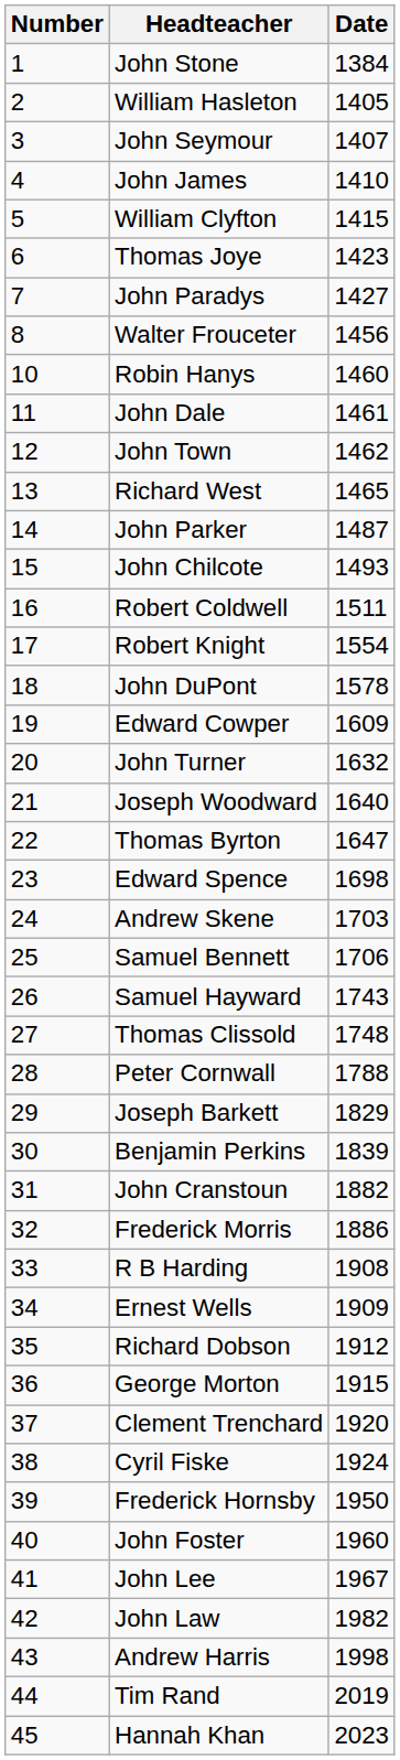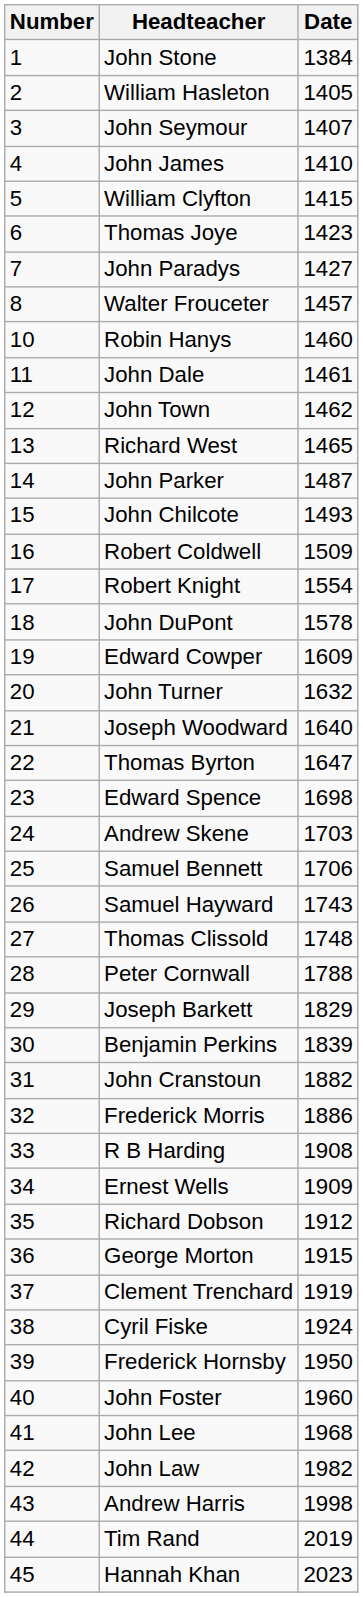 <table class="wikitable">
 <tr>
 <th>Number</th>
 <th>Headteacher</th>
 <th>Date</th>
 </tr>
 <tr>
 <td>1</td>
 <td>John Stone</td>
 <td>1384</td>
 </tr>
 <tr>
 <td>2</td>
 <td>William Hasleton</td>
 <td>1405</td>
 </tr>
 <tr>
 <td>3</td>
 <td>John Seymour</td>
 <td>1407</td>
 </tr>
 <tr>
 <td>4</td>
 <td>John James</td>
 <td>1410</td>
 </tr>
 <tr>
 <td>5</td>
 <td>William Clyfton</td>
 <td>1415</td>
 </tr>
 <tr>
 <td>6</td>
 <td>Thomas Joye</td>
 <td>1423</td>
 </tr>
 <tr>
 <td>7</td>
 <td>John Paradys</td>
 <td>1427</td>
 </tr>
 <tr>
 <td>8</td>
 <td>Walter Frouceter</td>
-<td>1456</td>
+<td>1457</td>
 </tr>
 <tr>
 <td>10</td>
 <td>Robin Hanys</td>
 <td>1460</td>
 </tr>
 <tr>
 <td>11</td>
 <td>John Dale</td>
 <td>1461</td>
 </tr>
 <tr>
 <td>12</td>
 <td>John Town</td>
 <td>1462</td>
 </tr>
 <tr>
 <td>13</td>
 <td>Richard West</td>
 <td>1465</td>
 </tr>
 <tr>
 <td>14</td>
 <td>John Parker</td>
 <td>1487</td>
 </tr>
 <tr>
 <td>15</td>
 <td>John Chilcote</td>
 <td>1493</td>
 </tr>
 <tr>
 <td>16</td>
 <td>Robert Coldwell</td>
-<td>1511</td>
+<td>1509</td>
 </tr>
 <tr>
 <td>17</td>
 <td>Robert Knight</td>
 <td>1554</td>
 </tr>
 <tr>
 <td>18</td>
 <td>John DuPont</td>
 <td>1578</td>
 </tr>
 <tr>
 <td>19</td>
 <td>Edward Cowper</td>
 <td>1609</td>
 </tr>
 <tr>
 <td>20</td>
 <td>John Turner</td>
 <td>1632</td>
 </tr>
 <tr>
 <td>21</td>
 <td>Joseph Woodward</td>
 <td>1640</td>
 </tr>
 <tr>
 <td>22</td>
 <td>Thomas Byrton</td>
 <td>1647</td>
 </tr>
 <tr>
 <td>23</td>
 <td>Edward Spence</td>
 <td>1698</td>
 </tr>
 <tr>
 <td>24</td>
 <td>Andrew Skene</td>
 <td>1703</td>
 </tr>
 <tr>
 <td>25</td>
 <td>Samuel Bennett</td>
 <td>1706</td>
 </tr>
 <tr>
 <td>26</td>
 <td>Samuel Hayward</td>
 <td>1743</td>
 </tr>
 <tr>
 <td>27</td>
 <td>Thomas Clissold</td>
 <td>1748</td>
 </tr>
 <tr>
 <td>28</td>
 <td>Peter Cornwall</td>
 <td>1788</td>
 </tr>
 <tr>
 <td>29</td>
 <td>Joseph Barkett</td>
 <td>1829</td>
 </tr>
 <tr>
 <td>30</td>
 <td>Benjamin Perkins</td>
 <td>1839</td>
 </tr>
 <tr>
 <td>31</td>
 <td>John Cranstoun</td>
 <td>1882</td>
 </tr>
 <tr>
 <td>32</td>
 <td>Frederick Morris</td>
 <td>1886</td>
 </tr>
 <tr>
 <td>33</td>
 <td>R B Harding</td>
 <td>1908</td>
 </tr>
 <tr>
 <td>34</td>
 <td>Ernest Wells</td>
 <td>1909</td>
 </tr>
 <tr>
 <td>35</td>
 <td>Richard Dobson</td>
 <td>1912</td>
 </tr>
 <tr>
 <td>36</td>
 <td>George Morton</td>
 <td>1915</td>
 </tr>
 <tr>
 <td>37</td>
 <td>Clement Trenchard</td>
-<td>1920</td>
+<td>1919</td>
 </tr>
 <tr>
 <td>38</td>
 <td>Cyril Fiske</td>
 <td>1924</td>
 </tr>
 <tr>
 <td>39</td>
 <td>Frederick Hornsby</td>
 <td>1950</td>
 </tr>
 <tr>
 <td>40</td>
 <td>John Foster</td>
 <td>1960</td>
 </tr>
 <tr>
 <td>41</td>
 <td>John Lee</td>
-<td>1967</td>
+<td>1968</td>
 </tr>
 <tr>
 <td>42</td>
 <td>John Law</td>
 <td>1982</td>
 </tr>
 <tr>
 <td>43</td>
 <td>Andrew Harris</td>
 <td>1998</td>
 </tr>
 <tr>
 <td>44</td>
 <td>Tim Rand</td>
 <td>2019</td>
 </tr>
 <tr>
 <td>45</td>
 <td>Hannah Khan</td>
 <td>2023</td>
 </tr>
 </table>
